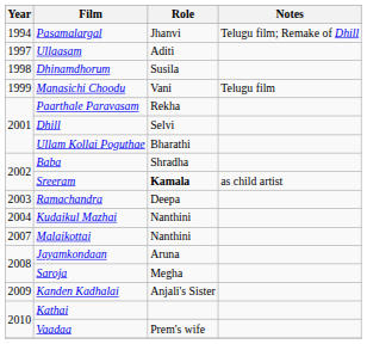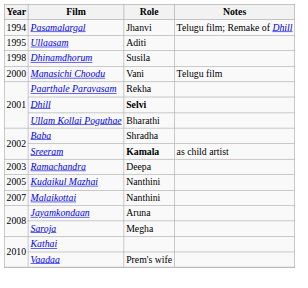 <table class="wikitable sortable">
 <tr style="background:#ccc; text-align:center;">
 <th>Year</th>
 <th>Film</th>
 <th>Role</th>
 <th>Notes</th>
 </tr>
 <tr>
 <td>1994</td>
 <td><em><a href='#'>Pasamalargal</a></em></td>
 <td>Jhanvi</td>
 <td>Telugu film; Remake of <em><a href='#'>Dhill</a></em></td>
 </tr>
 <tr>
-<td>1997</td>
+<td>1995</td>
 <td><em><a href='#'>Ullaasam</a></em></td>
 <td>Aditi</td>
 <td></td>
 </tr>
 <tr>
 <td>1998</td>
 <td><em><a href='#'>Dhinamdhorum</a></em></td>
 <td>Susila</td>
 <td></td>
 </tr>
 <tr>
-<td>1999</td>
+<td>2000</td>
 <td><em><a href='#'>Manasichi Choodu</a></em></td>
 <td>Vani</td>
 <td>Telugu film</td>
 </tr>
 <tr>
 <td rowspan="3">2001</td>
 <td><em><a href='#'>Paarthale Paravasam</a></em></td>
 <td>Rekha</td>
 <td></td>
 </tr>
 <tr>
 <td><em><a href='#'>Dhill</a></em></td>
-<td>Selvi</td>
+<td><strong>Selvi</strong></td>
 <td></td>
 </tr>
 <tr>
 <td><em><a href='#'>Ullam Kollai Poguthae</a></em></td>
 <td>Bharathi</td>
 <td></td>
 </tr>
 <tr>
 <td rowspan="2">2002</td>
 <td><em><a href='#'>Baba</a></em></td>
 <td>Shradha</td>
 <td></td>
 </tr>
 <tr>
 <td><em><a href='#'>Sreeram</a></em></td>
 <td><strong>Kamala</strong></td>
 <td>as child artist</td>
 </tr>
 <tr>
 <td>2003</td>
 <td><em><a href='#'>Ramachandra</a></em></td>
 <td>Deepa</td>
 <td></td>
 </tr>
 <tr>
-<td>2004</td>
+<td>2005</td>
 <td><em><a href='#'>Kudaikul Mazhai</a></em></td>
 <td>Nanthini</td>
 <td></td>
 </tr>
 <tr>
 <td>2007</td>
 <td><em><a href='#'>Malaikottai</a></em></td>
 <td>Nanthini</td>
 <td></td>
 </tr>
 <tr>
 <td rowspan="2">2008</td>
 <td><em><a href='#'>Jayamkondaan</a></em></td>
 <td>Aruna</td>
 <td></td>
 </tr>
 <tr>
 <td><em><a href='#'>Saroja</a></em></td>
 <td>Megha</td>
 <td></td>
 </tr>
 <tr>
-<td>2009</td>
-<td><em><a href='#'>Kanden Kadhalai</a></em></td>
-<td>Anjali's Sister</td>
-<td></td>
-</tr>
-<tr>
 <td rowspan="2">2010</td>
 <td><em><a href='#'>Kathai</a></em></td>
 <td></td>
 <td></td>
 </tr>
 <tr>
 <td><em><a href='#'>Vaadaa</a></em></td>
 <td>Prem's wife</td>
 <td></td>
 </tr>
 <tr>
 </tr>
 </table>
